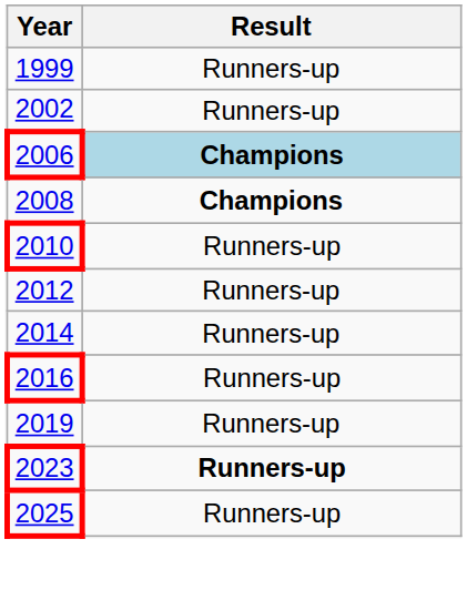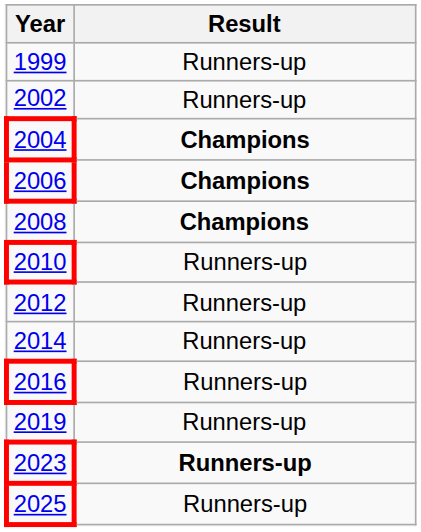 <table class="wikitable" style="text-align: center; font-size:90%">
 <tr>
 <th>Year</th>
 <th style="width:200px">Result</th>
 </tr>
 <tr>
 <td><a href='#'>1999</a></td>
 <td> Runners-up</td>
 </tr>
 <tr>
 <td><a href='#'>2002</a></td>
 <td> Runners-up</td>
 </tr>
 <tr>
+<td style="border: 3px solid red"><a href='#'>2004</a></td>
+<td><strong> Champions</strong></td>
+</tr>
+<tr>
 <td style="border: 3px solid red"><a href='#'>2006</a></td>
-<td style="background: lightblue;"><strong> Champions</strong></td>
+<td><strong> Champions</strong></td>
 </tr>
 <tr>
 <td><a href='#'>2008</a></td>
 <td><strong> Champions</strong></td>
 </tr>
 <tr>
 <td style="border: 3px solid red"><a href='#'>2010</a></td>
 <td> Runners-up</td>
 </tr>
 <tr>
 <td><a href='#'>2012</a></td>
 <td> Runners-up</td>
 </tr>
 <tr>
 <td><a href='#'>2014</a></td>
 <td> Runners-up</td>
 </tr>
 <tr>
 <td style="border: 3px solid red"><a href='#'>2016</a></td>
 <td> Runners-up</td>
 </tr>
 <tr>
 <td><a href='#'>2019</a></td>
 <td> Runners-up</td>
 </tr>
 <tr>
 <td style="border: 3px solid red"><a href='#'>2023</a></td>
 <td><strong> Runners-up</strong></td>
 </tr>
 <tr>
 <td style="border: 3px solid red"><a href='#'>2025</a></td>
 <td> Runners-up</td>
 </tr>
 </table>
